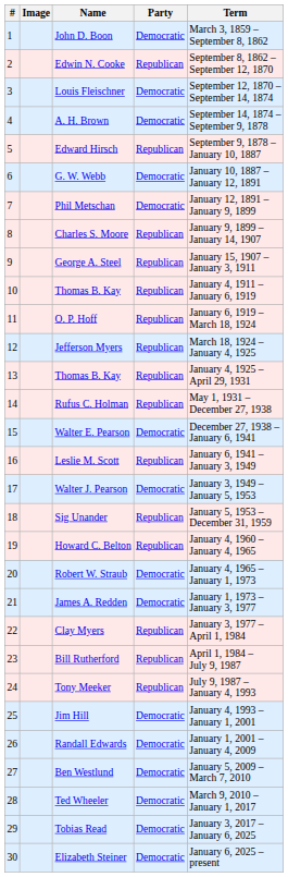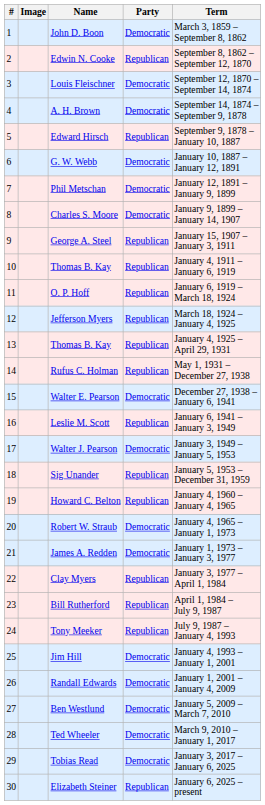 <table class="wikitable sortable">
 <tr>
 <th>#</th>
 <th>Image</th>
 <th>Name</th>
 <th>Party</th>
 <th>Term</th>
 </tr>
 <tr bgcolor=#DDEEFF>
 <td>1</td>
 <td></td>
 <td><a href='#'>John D. Boon</a></td>
 <td><a href='#'>Democratic</a></td>
 <td>March 3, 1859 –<br>September 8, 1862</td>
 </tr>
 <tr bgcolor=#FFE8E8>
 <td>2</td>
 <td></td>
 <td><a href='#'>Edwin N. Cooke</a></td>
 <td><a href='#'>Republican</a></td>
 <td>September 8, 1862 –<br>September 12, 1870</td>
 </tr>
 <tr bgcolor=#DDEEFF>
 <td>3</td>
 <td></td>
 <td><a href='#'>Louis Fleischner</a></td>
 <td><a href='#'>Democratic</a></td>
 <td>September 12, 1870 –<br>September 14, 1874</td>
 </tr>
 <tr bgcolor=#DDEEFF>
 <td>4</td>
 <td></td>
 <td><a href='#'>A. H. Brown</a></td>
 <td><a href='#'>Democratic</a></td>
 <td>September 14, 1874 –<br>September 9, 1878</td>
 </tr>
 <tr bgcolor=#FFE8E8>
 <td>5</td>
 <td></td>
 <td><a href='#'>Edward Hirsch</a></td>
 <td><a href='#'>Republican</a></td>
 <td>September 9, 1878 –<br>January 10, 1887</td>
 </tr>
 <tr bgcolor=#DDEEFF>
 <td>6</td>
 <td></td>
 <td><a href='#'>G. W. Webb</a></td>
 <td><a href='#'>Democratic</a></td>
 <td>January 10, 1887 –<br>January 12, 1891</td>
 </tr>
 <tr bgcolor=#FFE8E8>
 <td>7</td>
 <td></td>
 <td><a href='#'>Phil Metschan</a></td>
 <td><a href='#'>Democratic</a></td>
 <td>January 12, 1891 –<br>January 9, 1899</td>
 </tr>
 <tr bgcolor=#FFE8E8>
 <td>8</td>
 <td></td>
 <td><a href='#'>Charles S. Moore</a></td>
-<td><a href='#'>Republican</a></td>
+<td><a href='#'>Democratic</a></td>
 <td>January 9, 1899 –<br>January 14, 1907</td>
 </tr>
 <tr bgcolor=#FFE8E8>
 <td>9</td>
 <td></td>
 <td><a href='#'>George A. Steel</a></td>
 <td><a href='#'>Republican</a></td>
 <td>January 15, 1907 –<br>January 3, 1911</td>
 </tr>
 <tr bgcolor=#FFE8E8>
 <td>10</td>
 <td></td>
 <td><a href='#'>Thomas B. Kay</a></td>
 <td><a href='#'>Republican</a></td>
 <td>January 4, 1911 –<br>January 6, 1919</td>
 </tr>
 <tr bgcolor=#FFE8E8>
 <td>11</td>
 <td></td>
 <td><a href='#'>O. P. Hoff</a></td>
 <td><a href='#'>Republican</a></td>
 <td>January 6, 1919 –<br>March 18, 1924 </td>
 </tr>
 <tr bgcolor=#DDEEFF>
 <td>12</td>
 <td></td>
 <td><a href='#'>Jefferson Myers</a></td>
 <td><a href='#'>Republican</a></td>
 <td>March 18, 1924 –<br>January 4, 1925</td>
 </tr>
 <tr bgcolor=#FFE8E8>
 <td>13</td>
 <td></td>
 <td><a href='#'>Thomas B. Kay</a></td>
 <td><a href='#'>Republican</a></td>
 <td>January 4, 1925 –<br>April 29, 1931</td>
 </tr>
 <tr bgcolor=#FFE8E8>
 <td>14</td>
 <td></td>
 <td><a href='#'>Rufus C. Holman</a></td>
 <td><a href='#'>Republican</a></td>
 <td>May 1, 1931 –<br>December 27, 1938</td>
 </tr>
 <tr bgcolor=#DDEEFF>
 <td>15</td>
 <td></td>
 <td><a href='#'>Walter E. Pearson</a></td>
 <td><a href='#'>Democratic</a></td>
 <td>December 27, 1938 –<br>January 6, 1941</td>
 </tr>
 <tr bgcolor=#FFE8E8>
 <td>16</td>
 <td></td>
 <td><a href='#'>Leslie M. Scott</a></td>
 <td><a href='#'>Republican</a></td>
 <td>January 6, 1941 –<br>January 3, 1949</td>
 </tr>
 <tr bgcolor=#DDEEFF>
 <td>17</td>
 <td></td>
 <td><a href='#'>Walter J. Pearson</a></td>
 <td><a href='#'>Democratic</a></td>
 <td>January 3, 1949 –<br>January 5, 1953</td>
 </tr>
 <tr bgcolor=#FFE8E8>
 <td>18</td>
 <td></td>
 <td><a href='#'>Sig Unander</a></td>
 <td><a href='#'>Republican</a></td>
 <td>January 5, 1953 –<br>December 31, 1959</td>
 </tr>
 <tr bgcolor=#FFE8E8>
 <td>19</td>
 <td></td>
 <td><a href='#'>Howard C. Belton</a></td>
 <td><a href='#'>Republican</a></td>
 <td>January 4, 1960 –<br>January 4, 1965</td>
 </tr>
 <tr bgcolor=#DDEEFF>
 <td>20</td>
 <td></td>
 <td><a href='#'>Robert W. Straub</a></td>
 <td><a href='#'>Democratic</a></td>
 <td>January 4, 1965 –<br>January 1, 1973</td>
 </tr>
 <tr bgcolor=#DDEEFF>
 <td>21</td>
 <td></td>
 <td><a href='#'>James A. Redden</a></td>
 <td><a href='#'>Democratic</a></td>
 <td>January 1, 1973 –<br>January 3, 1977</td>
 </tr>
 <tr bgcolor=#FFE8E8>
 <td>22</td>
 <td></td>
 <td><a href='#'>Clay Myers</a></td>
 <td><a href='#'>Republican</a></td>
 <td>January 3, 1977 –<br>April 1, 1984</td>
 </tr>
 <tr bgcolor=#FFE8E8>
 <td>23</td>
 <td></td>
 <td><a href='#'>Bill Rutherford</a></td>
 <td><a href='#'>Republican</a></td>
 <td>April 1, 1984 –<br>July 9, 1987</td>
 </tr>
 <tr bgcolor=#FFE8E8>
 <td>24</td>
 <td></td>
 <td><a href='#'>Tony Meeker</a></td>
 <td><a href='#'>Republican</a></td>
 <td>July 9, 1987 –<br>January 4, 1993</td>
 </tr>
 <tr bgcolor=#DDEEFF>
 <td>25</td>
 <td></td>
 <td><a href='#'>Jim Hill</a></td>
 <td><a href='#'>Democratic</a></td>
 <td>January 4, 1993 –<br>January 1, 2001</td>
 </tr>
 <tr bgcolor=#DDEEFF>
 <td>26</td>
 <td></td>
 <td><a href='#'>Randall Edwards</a></td>
 <td><a href='#'>Democratic</a></td>
 <td>January 1, 2001 –<br>January 4, 2009</td>
 </tr>
 <tr bgcolor=#DDEEFF>
 <td>27</td>
 <td></td>
 <td><a href='#'>Ben Westlund</a></td>
 <td><a href='#'>Democratic</a></td>
 <td>January 5, 2009 –<br>March 7, 2010</td>
 </tr>
 <tr bgcolor=#DDEEFF>
 <td>28</td>
 <td></td>
 <td><a href='#'>Ted Wheeler</a></td>
 <td><a href='#'>Democratic</a></td>
 <td>March 9, 2010 –<br>January 1, 2017</td>
 </tr>
 <tr bgcolor=#DDEEFF>
 <td>29</td>
 <td></td>
 <td><a href='#'>Tobias Read</a></td>
 <td><a href='#'>Democratic</a></td>
 <td>January 3, 2017 –<br>January 6, 2025</td>
 </tr>
 <tr bgcolor=#DDEEFF>
 <td>30</td>
 <td></td>
 <td><a href='#'>Elizabeth Steiner</a></td>
-<td><a href='#'>Democratic</a></td>
+<td><a href='#'>Republican</a></td>
 <td>January 6, 2025 –<br>present</td>
 </tr>
 </table>
